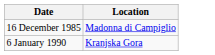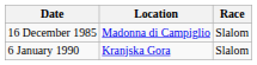 <table class="wikitable">
 <tr>
 <th>Date</th>
 <th>Location</th>
+<th>Race</th>
 </tr>
 <tr>
 <td>16 December 1985</td>
 <td> <a href='#'>Madonna di Campiglio</a></td>
+<td>Slalom</td>
 </tr>
 <tr>
 <td>6 January 1990</td>
 <td> <a href='#'>Kranjska Gora</a></td>
+<td>Slalom</td>
 </tr>
 </table>
